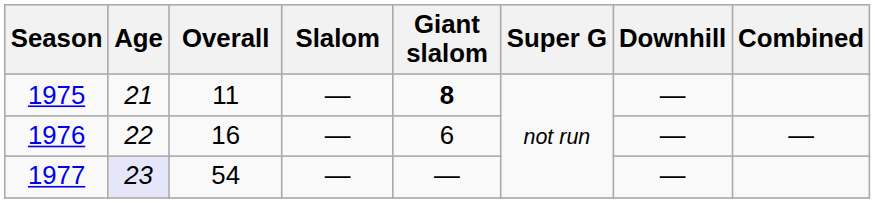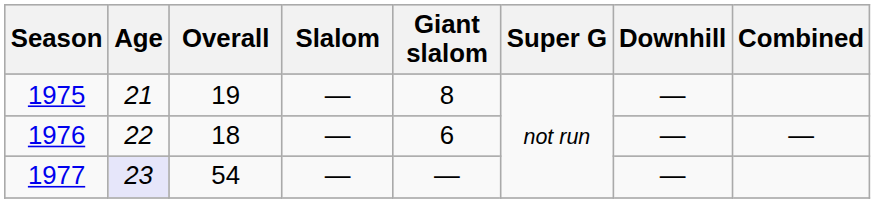 <table class="wikitable" style="text-align:center; font-size:100%;">
 <tr>
 <th>Season</th>
 <th>Age</th>
 <th> Overall </th>
 <th> Slalom </th>
 <th>Giant<br> slalom </th>
 <th>Super G</th>
 <th>Downhill</th>
 <th>Combined</th>
 </tr>
 <tr>
 <td><a href='#'>1975</a></td>
 <td><em>21</em></td>
-<td>11</td>
+<td>19</td>
 <td>—</td>
-<td><strong>8</strong></td>
+<td>8</td>
 <td rowspan=3><small><em>not run</em></small></td>
 <td>—</td>
 <td></td>
 </tr>
 <tr>
 <td><a href='#'>1976</a></td>
 <td><em>22</em></td>
-<td>16</td>
+<td>18</td>
 <td>—</td>
 <td>6</td>
 <td>—</td>
 <td>—</td>
 </tr>
 <tr>
 <td><a href='#'>1977</a></td>
 <td style="background: lavender;"><em>23</em></td>
 <td>54</td>
 <td>—</td>
 <td>—</td>
 <td>—</td>
 <td></td>
 </tr>
 </table>
